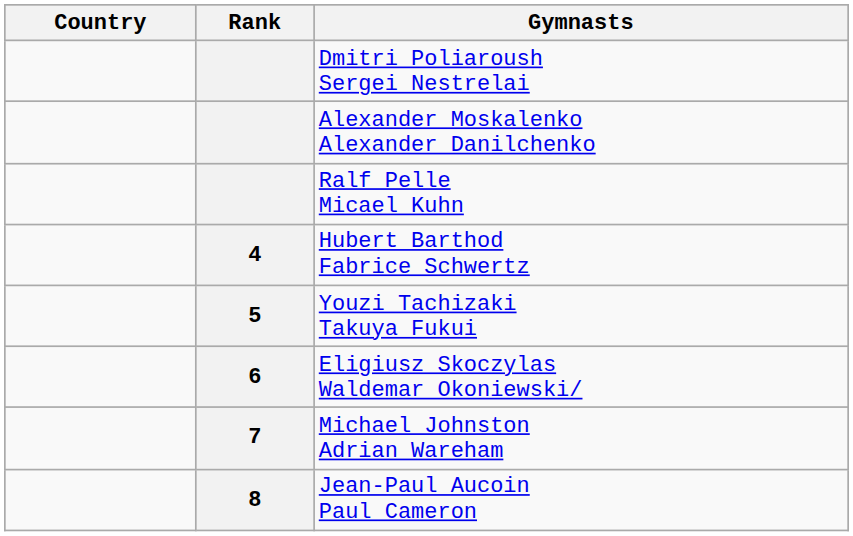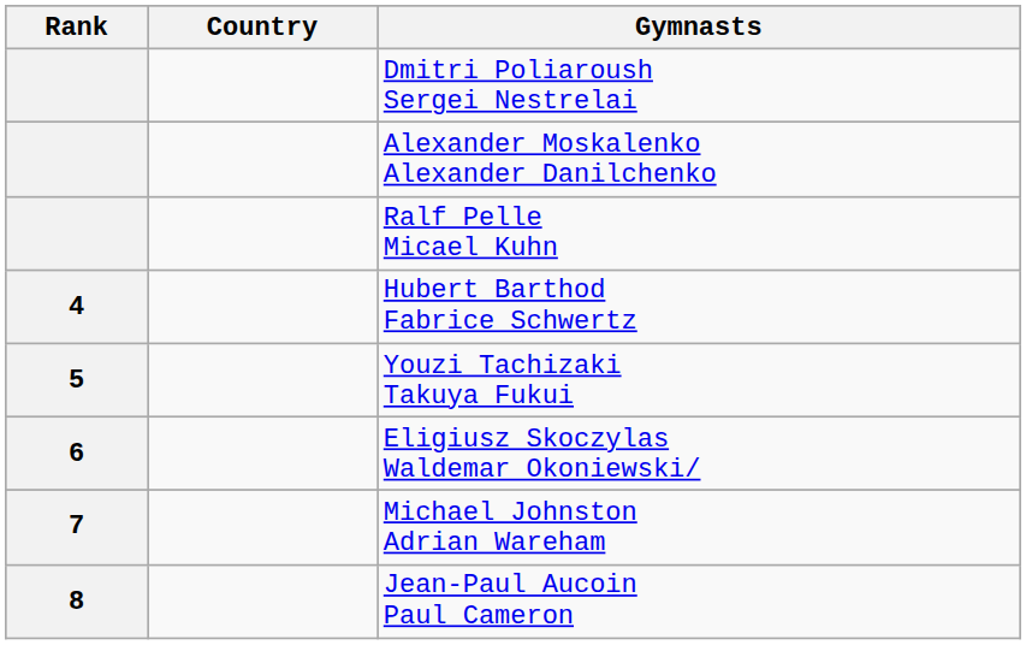 <table class="wikitable" width=500>
 <tr bgcolor="#efefef">
+<th>Rank</th>
 <th>Country</th>
-<th>Rank</th>
 <th>Gymnasts</th>
 </tr>
 <tr>
+<th></th>
 <td></td>
-<th></th>
 <td><a href='#'>Dmitri Poliaroush</a> <br> <a href='#'>Sergei Nestrelai</a></td>
 </tr>
 <tr>
+<th></th>
 <td></td>
-<th></th>
 <td><a href='#'>Alexander Moskalenko</a> <br> <a href='#'>Alexander Danilchenko</a></td>
 </tr>
 <tr>
+<th></th>
 <td></td>
-<th></th>
 <td><a href='#'>Ralf Pelle</a> <br> <a href='#'>Micael Kuhn</a></td>
 </tr>
 <tr>
+<th>4</th>
 <td></td>
-<th>4</th>
 <td><a href='#'>Hubert Barthod</a> <br> <a href='#'>Fabrice Schwertz</a></td>
 </tr>
 <tr>
+<th>5</th>
 <td></td>
-<th>5</th>
 <td><a href='#'>Youzi Tachizaki</a> <br> <a href='#'>Takuya Fukui</a></td>
 </tr>
 <tr>
+<th>6</th>
 <td></td>
-<th>6</th>
 <td><a href='#'>Eligiusz Skoczylas</a> <br> <a href='#'>Waldemar Okoniewski/</a></td>
 </tr>
 <tr>
+<th>7</th>
 <td></td>
-<th>7</th>
 <td><a href='#'>Michael Johnston</a> <br> <a href='#'>Adrian Wareham</a></td>
 </tr>
 <tr>
+<th>8</th>
 <td></td>
-<th>8</th>
 <td><a href='#'>Jean-Paul Aucoin</a> <br> <a href='#'>Paul Cameron</a></td>
 </tr>
 </table>
